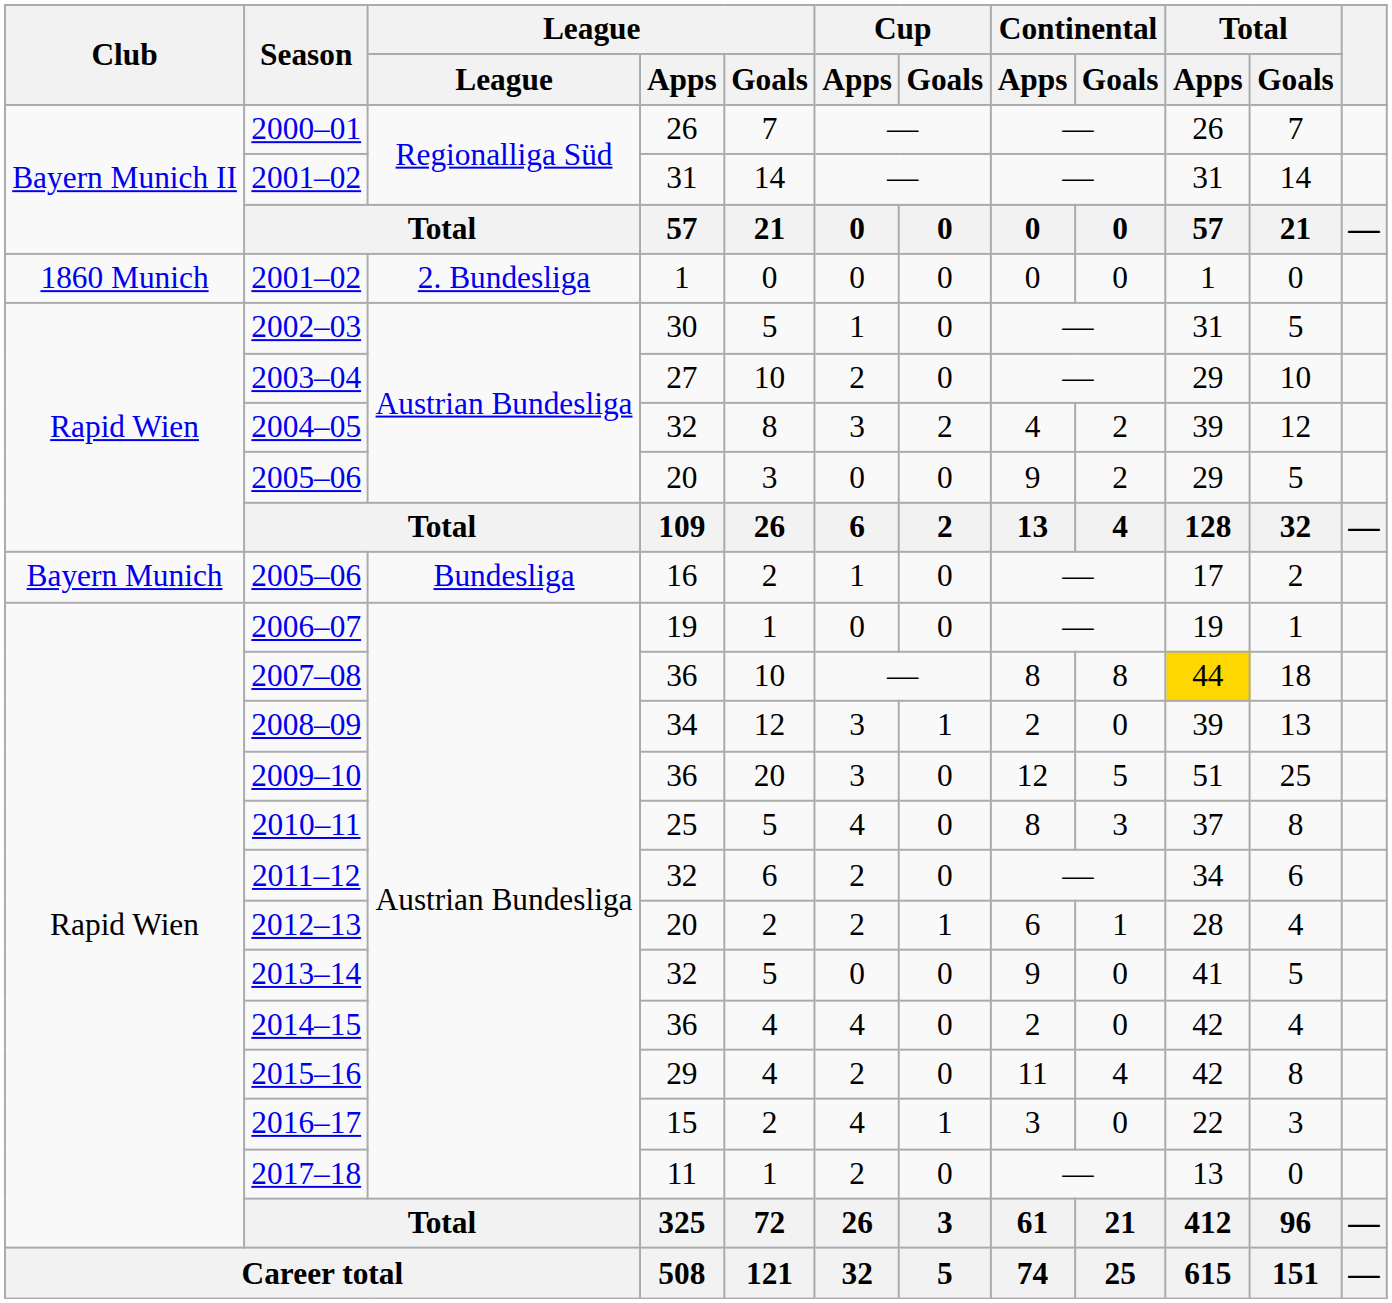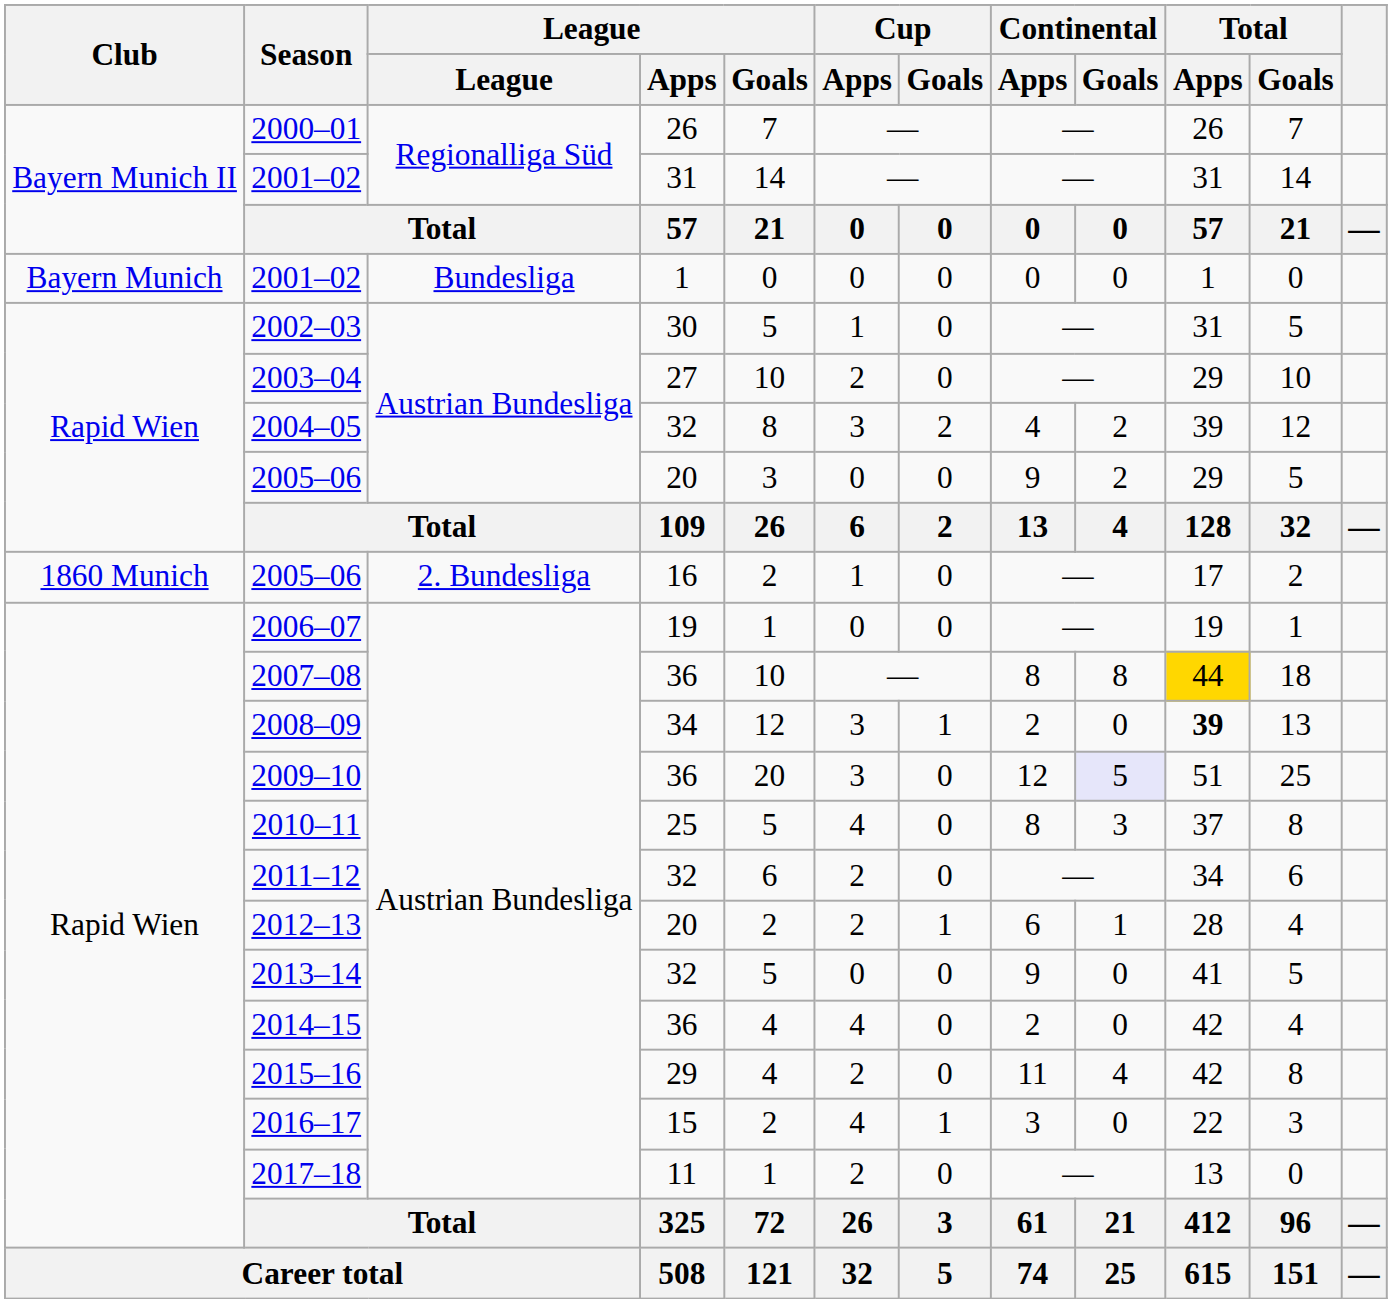 <table class="wikitable" style="text-align:center">
 <tr>
 <th rowspan="2">Club</th>
 <th rowspan="2">Season</th>
 <th colspan="3">League</th>
 <th colspan="2">Cup</th>
 <th colspan="2">Continental</th>
 <th colspan="2">Total</th>
 <th rowspan="2"></th>
 </tr>
 <tr>
 <th>League</th>
 <th>Apps</th>
 <th>Goals</th>
 <th>Apps</th>
 <th>Goals</th>
 <th>Apps</th>
 <th>Goals</th>
 <th>Apps</th>
 <th>Goals</th>
 </tr>
 <tr>
 <td rowspan="3"><a href='#'>Bayern Munich II</a></td>
 <td><a href='#'>2000–01</a></td>
 <td rowspan="2"><a href='#'>Regionalliga Süd</a></td>
 <td>26</td>
 <td>7</td>
 <td colspan="2">—</td>
 <td colspan="2">—</td>
 <td>26</td>
 <td>7</td>
 <td></td>
 </tr>
 <tr>
 <td><a href='#'>2001–02</a></td>
 <td>31</td>
 <td>14</td>
 <td colspan="2">—</td>
 <td colspan="2">—</td>
 <td>31</td>
 <td>14</td>
 <td></td>
 </tr>
 <tr>
 <th colspan="2">Total</th>
 <th>57</th>
 <th>21</th>
 <th>0</th>
 <th>0</th>
 <th>0</th>
 <th>0</th>
 <th>57</th>
 <th>21</th>
 <th>—</th>
 </tr>
 <tr>
-<td><a href='#'>1860 Munich</a></td>
+<td><a href='#'>Bayern Munich</a></td>
 <td><a href='#'>2001–02</a></td>
-<td><a href='#'>2. Bundesliga</a></td>
+<td><a href='#'>Bundesliga</a></td>
 <td>1</td>
 <td>0</td>
 <td>0</td>
 <td>0</td>
 <td>0</td>
 <td>0</td>
 <td>1</td>
 <td>0</td>
 <td></td>
 </tr>
 <tr>
 <td rowspan="5"><a href='#'>Rapid Wien</a></td>
 <td><a href='#'>2002–03</a></td>
 <td rowspan="4"><a href='#'>Austrian Bundesliga</a></td>
 <td>30</td>
 <td>5</td>
 <td>1</td>
 <td>0</td>
 <td colspan="2">—</td>
 <td>31</td>
 <td>5</td>
 <td></td>
 </tr>
 <tr>
 <td><a href='#'>2003–04</a></td>
 <td>27</td>
 <td>10</td>
 <td>2</td>
 <td>0</td>
 <td colspan="2">—</td>
 <td>29</td>
 <td>10</td>
 <td></td>
 </tr>
 <tr>
 <td><a href='#'>2004–05</a></td>
 <td>32</td>
 <td>8</td>
 <td>3</td>
 <td>2</td>
 <td>4</td>
 <td>2</td>
 <td>39</td>
 <td>12</td>
 <td></td>
 </tr>
 <tr>
 <td><a href='#'>2005–06</a></td>
 <td>20</td>
 <td>3</td>
 <td>0</td>
 <td>0</td>
 <td>9</td>
 <td>2</td>
 <td>29</td>
 <td>5</td>
 <td></td>
 </tr>
 <tr>
 <th colspan="2">Total</th>
 <th>109</th>
 <th>26</th>
 <th>6</th>
 <th>2</th>
 <th>13</th>
 <th>4</th>
 <th>128</th>
 <th>32</th>
 <th>—</th>
 </tr>
 <tr>
-<td><a href='#'>Bayern Munich</a></td>
+<td><a href='#'>1860 Munich</a></td>
 <td><a href='#'>2005–06</a></td>
-<td><a href='#'>Bundesliga</a></td>
+<td><a href='#'>2. Bundesliga</a></td>
 <td>16</td>
 <td>2</td>
 <td>1</td>
 <td>0</td>
 <td colspan="2">—</td>
 <td>17</td>
 <td>2</td>
 <td></td>
 </tr>
 <tr>
 <td rowspan="13">Rapid Wien</td>
 <td><a href='#'>2006–07</a></td>
 <td rowspan="12">Austrian Bundesliga</td>
 <td>19</td>
 <td>1</td>
 <td>0</td>
 <td>0</td>
 <td colspan="2">—</td>
 <td>19</td>
 <td>1</td>
 <td></td>
 </tr>
 <tr>
 <td><a href='#'>2007–08</a></td>
 <td>36</td>
 <td>10</td>
 <td colspan="2">—</td>
 <td>8</td>
 <td>8</td>
 <td style="background: gold;">44</td>
 <td>18</td>
 <td></td>
 </tr>
 <tr>
 <td><a href='#'>2008–09</a></td>
 <td>34</td>
 <td>12</td>
 <td>3</td>
 <td>1</td>
 <td>2</td>
 <td>0</td>
-<td>39</td>
+<td><strong>39</strong></td>
 <td>13</td>
 <td></td>
 </tr>
 <tr>
 <td><a href='#'>2009–10</a></td>
 <td>36</td>
 <td>20</td>
 <td>3</td>
 <td>0</td>
 <td>12</td>
-<td>5</td>
+<td style="background: lavender;">5</td>
 <td>51</td>
 <td>25</td>
 <td></td>
 </tr>
 <tr>
 <td><a href='#'>2010–11</a></td>
 <td>25</td>
 <td>5</td>
 <td>4</td>
 <td>0</td>
 <td>8</td>
 <td>3</td>
 <td>37</td>
 <td>8</td>
 <td></td>
 </tr>
 <tr>
 <td><a href='#'>2011–12</a></td>
 <td>32</td>
 <td>6</td>
 <td>2</td>
 <td>0</td>
 <td colspan="2">—</td>
 <td>34</td>
 <td>6</td>
 <td></td>
 </tr>
 <tr>
 <td><a href='#'>2012–13</a></td>
 <td>20</td>
 <td>2</td>
 <td>2</td>
 <td>1</td>
 <td>6</td>
 <td>1</td>
 <td>28</td>
 <td>4</td>
 <td></td>
 </tr>
 <tr>
 <td><a href='#'>2013–14</a></td>
 <td>32</td>
 <td>5</td>
 <td>0</td>
 <td>0</td>
 <td>9</td>
 <td>0</td>
 <td>41</td>
 <td>5</td>
 <td></td>
 </tr>
 <tr>
 <td><a href='#'>2014–15</a></td>
 <td>36</td>
 <td>4</td>
 <td>4</td>
 <td>0</td>
 <td>2</td>
 <td>0</td>
 <td>42</td>
 <td>4</td>
 <td></td>
 </tr>
 <tr>
 <td><a href='#'>2015–16</a></td>
 <td>29</td>
 <td>4</td>
 <td>2</td>
 <td>0</td>
 <td>11</td>
 <td>4</td>
 <td>42</td>
 <td>8</td>
 <td></td>
 </tr>
 <tr>
 <td><a href='#'>2016–17</a></td>
 <td>15</td>
 <td>2</td>
 <td>4</td>
 <td>1</td>
 <td>3</td>
 <td>0</td>
 <td>22</td>
 <td>3</td>
 <td></td>
 </tr>
 <tr>
 <td><a href='#'>2017–18</a></td>
 <td>11</td>
 <td>1</td>
 <td>2</td>
 <td>0</td>
 <td colspan="2">—</td>
 <td>13</td>
 <td>0</td>
 <td></td>
 </tr>
 <tr>
 <th colspan="2">Total</th>
 <th>325</th>
 <th>72</th>
 <th>26</th>
 <th>3</th>
 <th>61</th>
 <th>21</th>
 <th>412</th>
 <th>96</th>
 <th>—</th>
 </tr>
 <tr>
 <th colspan="3">Career total</th>
 <th>508</th>
 <th>121</th>
 <th>32</th>
 <th>5</th>
 <th>74</th>
 <th>25</th>
 <th>615</th>
 <th>151</th>
 <th>—</th>
 </tr>
 </table>
